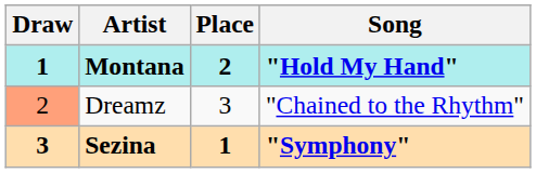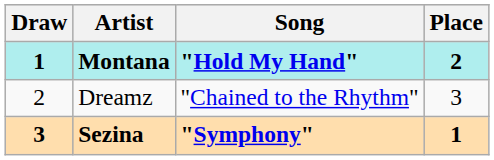 <table class="wikitable sortable" style="margin: 1em auto 1em auto; text-align:center;">
 <tr style="background:#ccc;">
 <th rowspan="1">Draw</th>
 <th rowspan="1">Artist</th>
+<th rowspan="1">Song</th>
 <th rowspan="1">Place</th>
-<th rowspan="1">Song</th>
 </tr>
 <tr style="font-weight:bold; background:paleturquoise;">
 <td>1</td>
 <td style="text-align:left;">Montana</td>
+<td style="text-align:left;">"<a href='#'>Hold My Hand</a>" </td>
 <td>2</td>
-<td style="text-align:left;">"<a href='#'>Hold My Hand</a>" </td>
 </tr>
 <tr>
-<td style="background: lightsalmon;">2</td>
+<td>2</td>
 <td style="text-align:left;">Dreamz</td>
+<td style="text-align:left;">"<a href='#'>Chained to the Rhythm</a>" </td>
 <td>3</td>
-<td style="text-align:left;">"<a href='#'>Chained to the Rhythm</a>" </td>
 </tr>
 <tr style="font-weight:bold; background:#FFDEAD;">
 <td>3</td>
 <td style="text-align:left;">Sezina</td>
+<td style="text-align:left;">"<a href='#'>Symphony</a>" </td>
 <td>1</td>
-<td style="text-align:left;">"<a href='#'>Symphony</a>" </td>
 </tr>
 </table>
